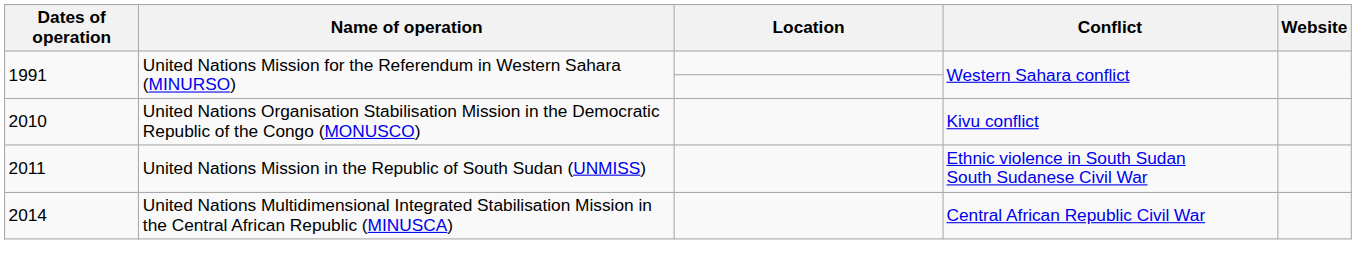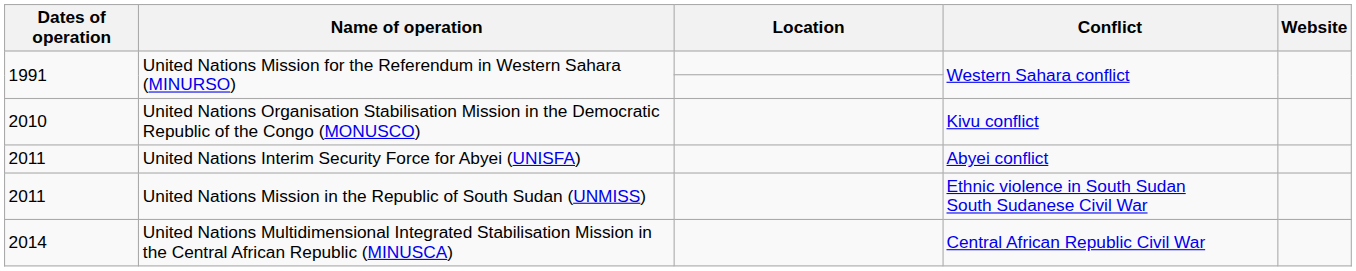 <table class="wikitable">
 <tr>
 <th width="10%">Dates of operation</th>
 <th width="40%">Name of operation</th>
 <th width="20%">Location</th>
 <th width="25%">Conflict</th>
 <th width="5%">Website</th>
 </tr>
 <tr>
 <td rowspan=2>1991</td>
 <td rowspan=2>United Nations Mission for the Referendum in Western Sahara (<a href='#'>MINURSO</a>)</td>
 <td></td>
 <td rowspan=2><a href='#'>Western Sahara conflict</a></td>
 <td rowspan=2></td>
 </tr>
 <tr>
 <td></td>
 </tr>
 <tr>
 <td>2010</td>
 <td>United Nations Organisation Stabilisation Mission in the Democratic Republic of the Congo (<a href='#'>MONUSCO</a>)</td>
 <td></td>
 <td><a href='#'>Kivu conflict</a></td>
 <td></td>
 </tr>
 <tr>
 <td>2011</td>
+<td>United Nations Interim Security Force for Abyei (<a href='#'>UNISFA</a>)</td>
+<td></td>
+<td><a href='#'>Abyei conflict</a></td>
+<td></td>
+</tr>
+<tr>
+<td>2011</td>
 <td>United Nations Mission in the Republic of South Sudan (<a href='#'>UNMISS</a>)</td>
 <td></td>
 <td><a href='#'>Ethnic violence in South Sudan</a><br><a href='#'>South Sudanese Civil War</a></td>
 <td></td>
 </tr>
 <tr>
 <td>2014</td>
 <td>United Nations Multidimensional Integrated Stabilisation Mission in the Central African Republic (<a href='#'>MINUSCA</a>)</td>
 <td></td>
 <td><a href='#'>Central African Republic Civil War</a></td>
 <td></td>
 </tr>
 </table>
